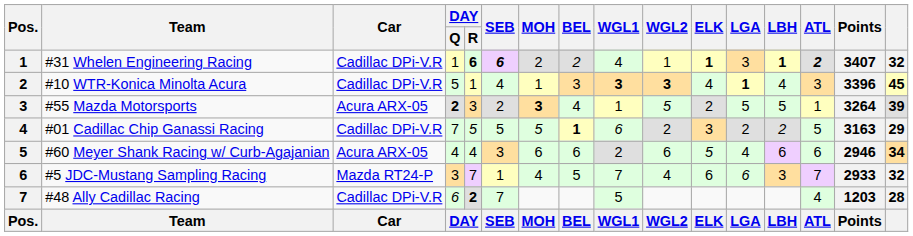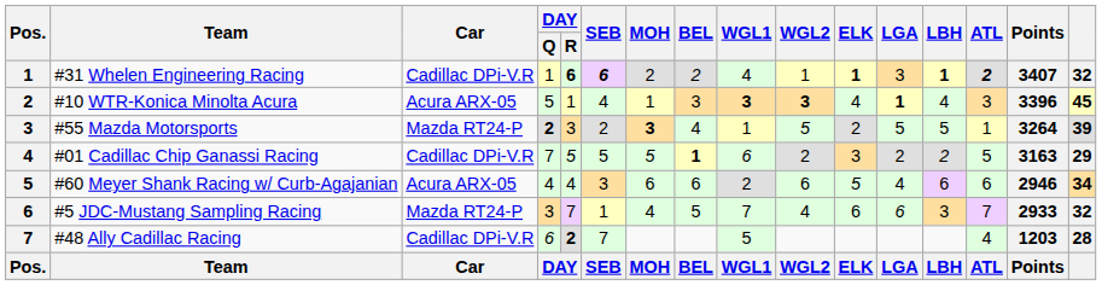 <table class="wikitable" style="font-size:85%;">
 <tr>
 <th rowspan="2">Pos.</th>
 <th rowspan="2">Team</th>
 <th rowspan="2">Car</th>
 <th colspan="2"><a href='#'>DAY</a></th>
 <th rowspan="2"><a href='#'>SEB</a></th>
 <th rowspan="2"><a href='#'>MOH</a></th>
 <th rowspan="2"><a href='#'>BEL</a></th>
 <th rowspan="2"><a href='#'>WGL1</a></th>
 <th rowspan="2"><a href='#'>WGL2</a></th>
 <th rowspan="2"><a href='#'>ELK</a></th>
 <th rowspan="2"><a href='#'>LGA</a></th>
 <th rowspan="2"><a href='#'>LBH</a></th>
 <th rowspan="2"><a href='#'>ATL</a></th>
 <th rowspan="2">Points</th>
 <th rowspan="2"></th>
 </tr>
 <tr>
 <th>Q</th>
 <th>R</th>
 </tr>
 <tr>
 <th>1</th>
 <td>#31 <a href='#'>Whelen Engineering Racing</a></td>
 <td><a href='#'>Cadillac DPi-V.R</a></td>
 <td style="background:#ffffbf;" align="center">1</td>
 <td style="background:#dfffdf;" align="center"><strong>6</strong></td>
 <td style="background:#efcfff;" align="center"><strong><em>6</em></strong></td>
 <td style="background:#dfdfdf;" align="center">2</td>
 <td style="background:#dfdfdf;" align="center"><em>2</em></td>
 <td style="background:#dfffdf;" align="center">4</td>
 <td style="background:#ffffbf;" align="center">1</td>
 <td style="background:#ffffbf;" align="center"><strong>1</strong></td>
 <td style="background:#ffdf9f;" align="center">3</td>
 <td style="background:#ffffbf;" align="center"><strong>1</strong></td>
 <td style="background:#dfdfdf;" align="center"><strong><em>2</em></strong></td>
 <th>3407</th>
 <th>32</th>
 </tr>
 <tr>
 <th>2</th>
 <td>#10 <a href='#'>WTR-Konica Minolta Acura</a></td>
-<td><a href='#'>Cadillac DPi-V.R</a></td>
+<td><a href='#'>Acura ARX-05</a></td>
 <td style="background:#dfffdf;" align="center">5</td>
 <td style="background:#ffffbf;" align="center">1</td>
 <td style="background:#dfffdf;" align="center">4</td>
 <td style="background:#ffffbf;" align="center">1</td>
 <td style="background:#ffdf9f;" align="center">3</td>
 <td style="background:#ffdf9f;" align="center"><strong>3</strong></td>
 <td style="background:#ffdf9f;" align="center"><strong>3</strong></td>
 <td style="background:#dfffdf;" align="center">4</td>
 <td style="background:#ffffbf;" align="center"><strong>1</strong></td>
 <td style="background:#dfffdf;" align="center">4</td>
 <td style="background:#ffdf9f;" align="center">3</td>
 <th>3396</th>
 <th style="background:#ffffbf;">45</th>
 </tr>
 <tr>
 <th>3</th>
 <td>#55 <a href='#'>Mazda Motorsports</a></td>
-<td><a href='#'>Acura ARX-05</a></td>
+<td><a href='#'>Mazda RT24-P</a></td>
 <td style="background:#dfdfdf;" align="center"><strong>2</strong></td>
 <td style="background:#ffdf9f;" align="center">3</td>
 <td style="background:#dfdfdf;" align="center">2</td>
 <td style="background:#ffdf9f;" align="center"><strong>3</strong></td>
 <td style="background:#dfffdf;" align="center">4</td>
 <td style="background:#ffffbf;" align="center">1</td>
 <td style="background:#dfffdf;" align="center"><em>5</em></td>
 <td style="background:#dfdfdf;" align="center">2</td>
 <td style="background:#dfffdf;" align="center">5</td>
 <td style="background:#dfffdf;" align="center">5</td>
 <td style="background:#ffffbf;" align="center">1</td>
 <th>3264</th>
 <th style="background:#dfdfdf;">39</th>
 </tr>
 <tr>
 <th>4</th>
 <td>#01 <a href='#'>Cadillac Chip Ganassi Racing</a></td>
 <td><a href='#'>Cadillac DPi-V.R</a></td>
 <td style="background:#dfffdf;" align="center">7</td>
 <td style="background:#dfffdf;" align="center"><em>5</em></td>
 <td style="background:#dfffdf;" align="center">5</td>
 <td style="background:#dfffdf;" align="center"><em>5</em></td>
 <td style="background:#ffffbf;" align="center"><strong>1</strong></td>
 <td style="background:#dfffdf;" align="center"><em>6</em></td>
 <td style="background:#dfdfdf;" align="center">2</td>
 <td style="background:#ffdf9f;" align="center">3</td>
 <td style="background:#dfdfdf;" align="center">2</td>
 <td style="background:#dfdfdf;" align="center"><em>2</em></td>
 <td style="background:#dfffdf;" align="center">5</td>
 <th>3163</th>
 <th>29</th>
 </tr>
 <tr>
 <th>5</th>
 <td>#60 <a href='#'>Meyer Shank Racing w/ Curb-Agajanian</a></td>
 <td><a href='#'>Acura ARX-05</a></td>
 <td style="background:#dfffdf;" align="center">4</td>
 <td style="background:#dfffdf;" align="center">4</td>
 <td style="background:#ffdf9f;" align="center">3</td>
 <td style="background:#dfffdf;" align="center">6</td>
 <td style="background:#dfffdf;" align="center">6</td>
 <td style="background:#dfdfdf;" align="center">2</td>
 <td style="background:#dfffdf;" align="center">6</td>
 <td style="background:#dfffdf;" align="center"><em>5</em></td>
 <td style="background:#dfffdf;" align="center">4</td>
 <td style="background:#efcfff;" align="center">6</td>
 <td style="background:#dfffdf;" align="center">6</td>
 <th>2946</th>
 <th style="background:#ffdf9f;">34</th>
 </tr>
 <tr>
 <th>6</th>
 <td>#5 <a href='#'>JDC-Mustang Sampling Racing</a></td>
 <td><a href='#'>Mazda RT24-P</a></td>
 <td style="background:#ffdf9f;" align="center">3</td>
 <td style="background:#efcfff;" align="center">7</td>
 <td style="background:#ffffbf;" align="center">1</td>
 <td style="background:#dfffdf;" align="center">4</td>
 <td style="background:#dfffdf;" align="center">5</td>
 <td style="background:#dfffdf;" align="center">7</td>
 <td style="background:#dfffdf;" align="center">4</td>
 <td style="background:#dfffdf;" align="center">6</td>
 <td style="background:#dfffdf;" align="center"><em>6</em></td>
 <td style="background:#ffdf9f;" align="center">3</td>
 <td style="background:#efcfff;" align="center">7</td>
 <th>2933</th>
 <th>32</th>
 </tr>
 <tr>
 <th>7</th>
 <td>#48 <a href='#'>Ally Cadillac Racing</a></td>
 <td><a href='#'>Cadillac DPi-V.R</a></td>
 <td style="background:#dfffdf;" align="center"><em>6</em></td>
 <td style="background:#dfdfdf;" align="center"><strong>2</strong></td>
 <td style="background:#dfffdf;" align="center">7</td>
 <td></td>
 <td></td>
 <td style="background:#dfffdf;" align="center">5</td>
 <td></td>
 <td></td>
 <td></td>
 <td></td>
 <td style="background:#dfffdf;" align="center">4</td>
 <th>1203</th>
 <th>28</th>
 </tr>
 <tr>
 <th>Pos.</th>
 <th>Team</th>
 <th>Car</th>
 <th colspan="2"><a href='#'>DAY</a></th>
 <th><a href='#'>SEB</a></th>
 <th><a href='#'>MOH</a></th>
 <th><a href='#'>BEL</a></th>
 <th><a href='#'>WGL1</a></th>
 <th><a href='#'>WGL2</a></th>
 <th><a href='#'>ELK</a></th>
 <th><a href='#'>LGA</a></th>
 <th><a href='#'>LBH</a></th>
 <th><a href='#'>ATL</a></th>
 <th>Points</th>
 <th></th>
 </tr>
 </table>
